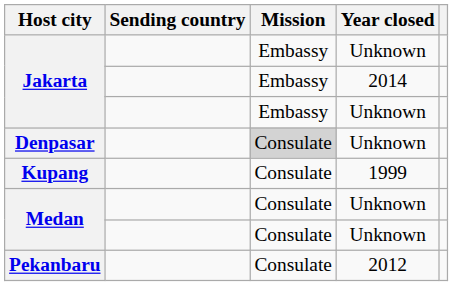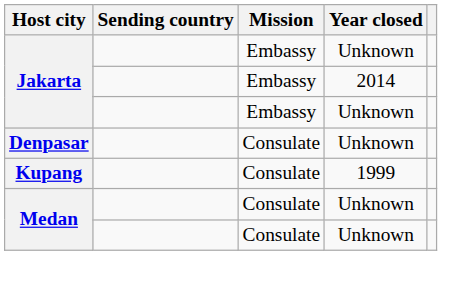 <table class="wikitable plainrowheaders">
 <tr>
 <th scope="col">Host city</th>
 <th scope="col">Sending country</th>
 <th scope="col">Mission</th>
 <th scope="col">Year closed</th>
 <th scope="col"></th>
 </tr>
 <tr>
 <th rowspan="3"><a href='#'>Jakarta</a></th>
 <td></td>
 <td style="text-align:center;">Embassy</td>
 <td style="text-align:center;">Unknown</td>
 <td style="text-align:center;"></td>
 </tr>
 <tr>
 <td></td>
 <td style="text-align:center;">Embassy</td>
 <td style="text-align:center;">2014</td>
 <td style="text-align:center;"></td>
 </tr>
 <tr>
 <td></td>
 <td style="text-align:center;">Embassy</td>
 <td style="text-align:center;">Unknown</td>
 <td style="text-align:center;"></td>
 </tr>
 <tr>
 <th><a href='#'>Denpasar</a></th>
 <td></td>
-<td style="background: lightgrey; text-align:center;">Consulate</td>
+<td style="text-align:center;">Consulate</td>
 <td style="text-align:center;">Unknown</td>
 <td style="text-align:center;"></td>
 </tr>
 <tr>
 <th><a href='#'>Kupang</a></th>
 <td></td>
 <td style="text-align:center;">Consulate</td>
 <td style="text-align:center;">1999</td>
 <td style="text-align:center;"></td>
 </tr>
 <tr>
 <th rowspan="2"><a href='#'>Medan</a></th>
 <td></td>
 <td style="text-align:center;">Consulate</td>
 <td style="text-align:center;">Unknown</td>
 <td style="text-align:center;"></td>
 </tr>
 <tr>
 <td></td>
 <td style="text-align:center;">Consulate</td>
 <td style="text-align:center;">Unknown</td>
 <td style="text-align:center;"></td>
 </tr>
-<tr>
-<th><a href='#'>Pekanbaru</a></th>
-<td></td>
-<td style="text-align:center;">Consulate</td>
-<td style="text-align:center;">2012</td>
-<td style="text-align:center;"></td>
-</tr>
 </table>
